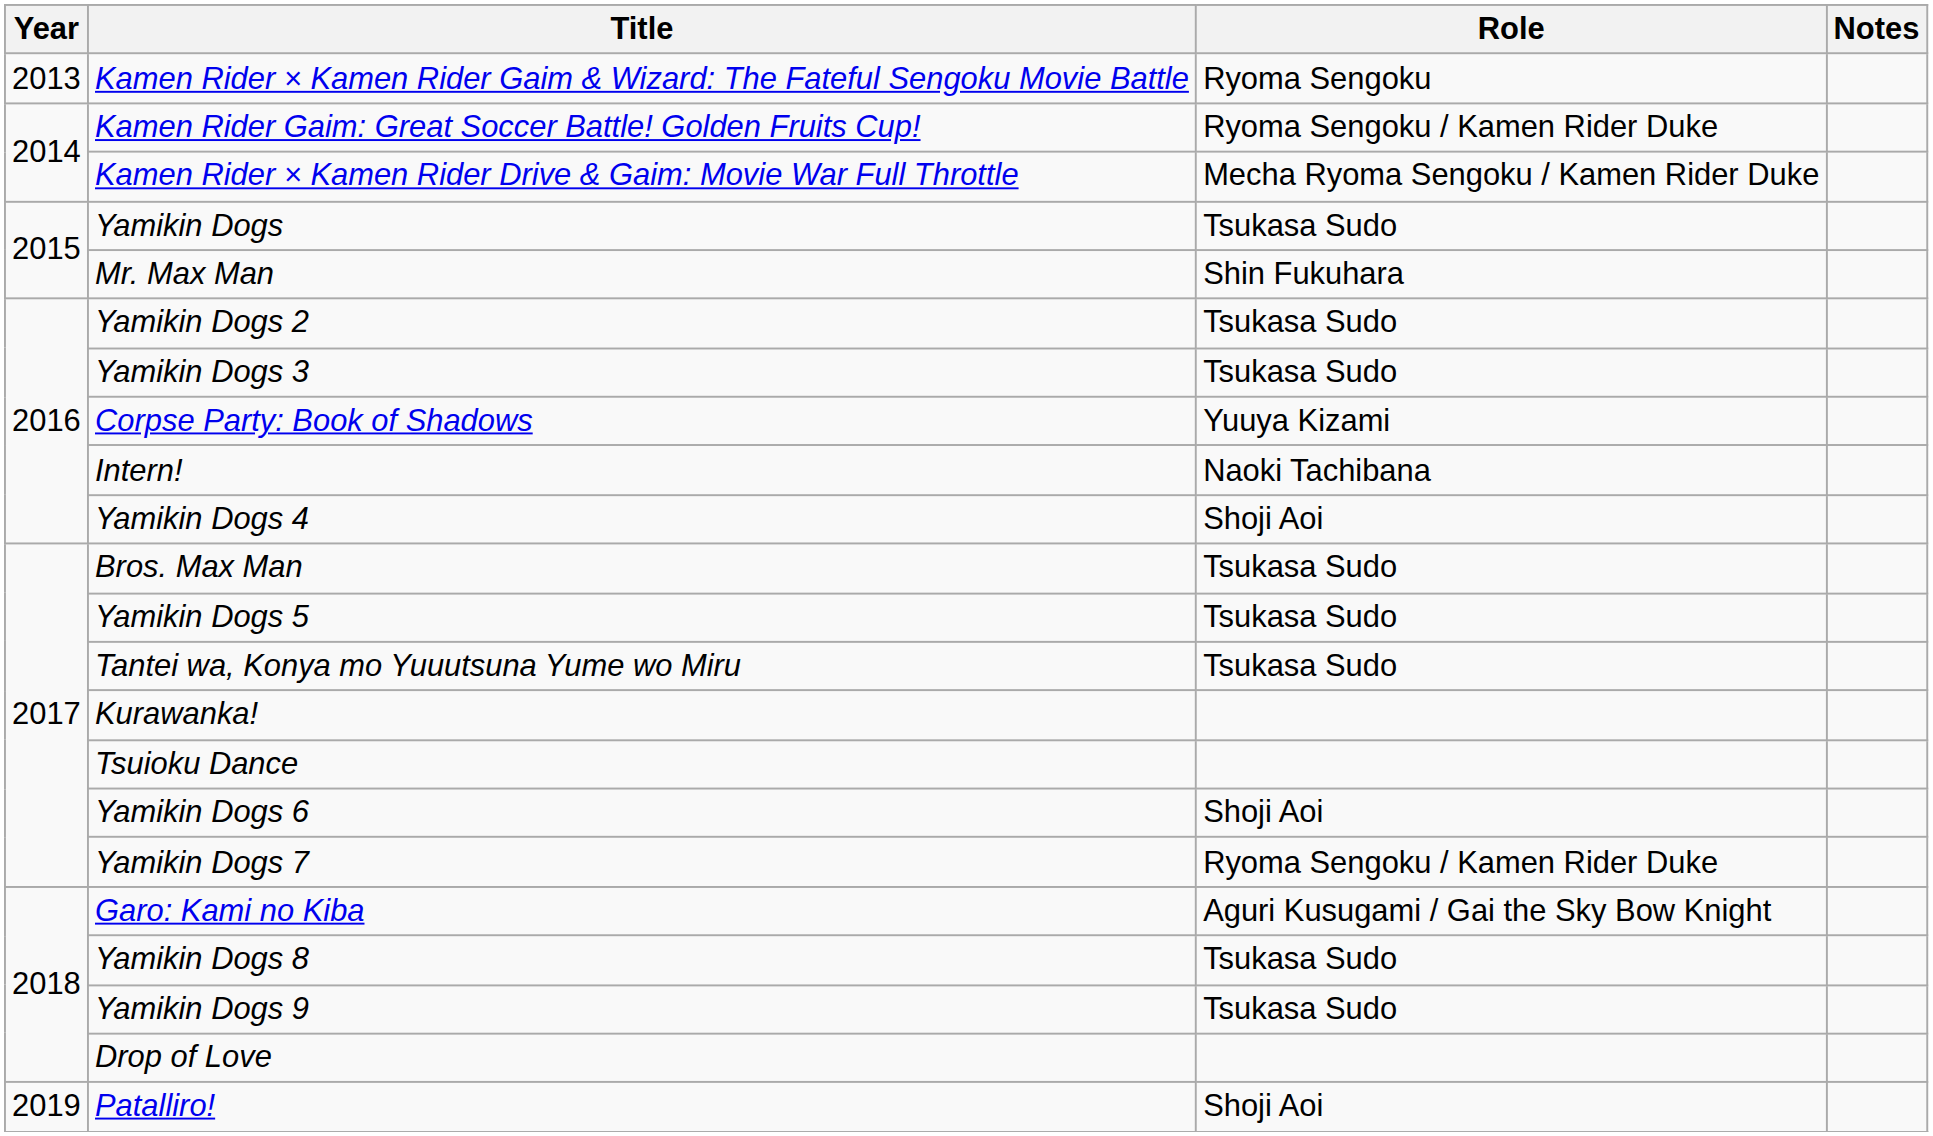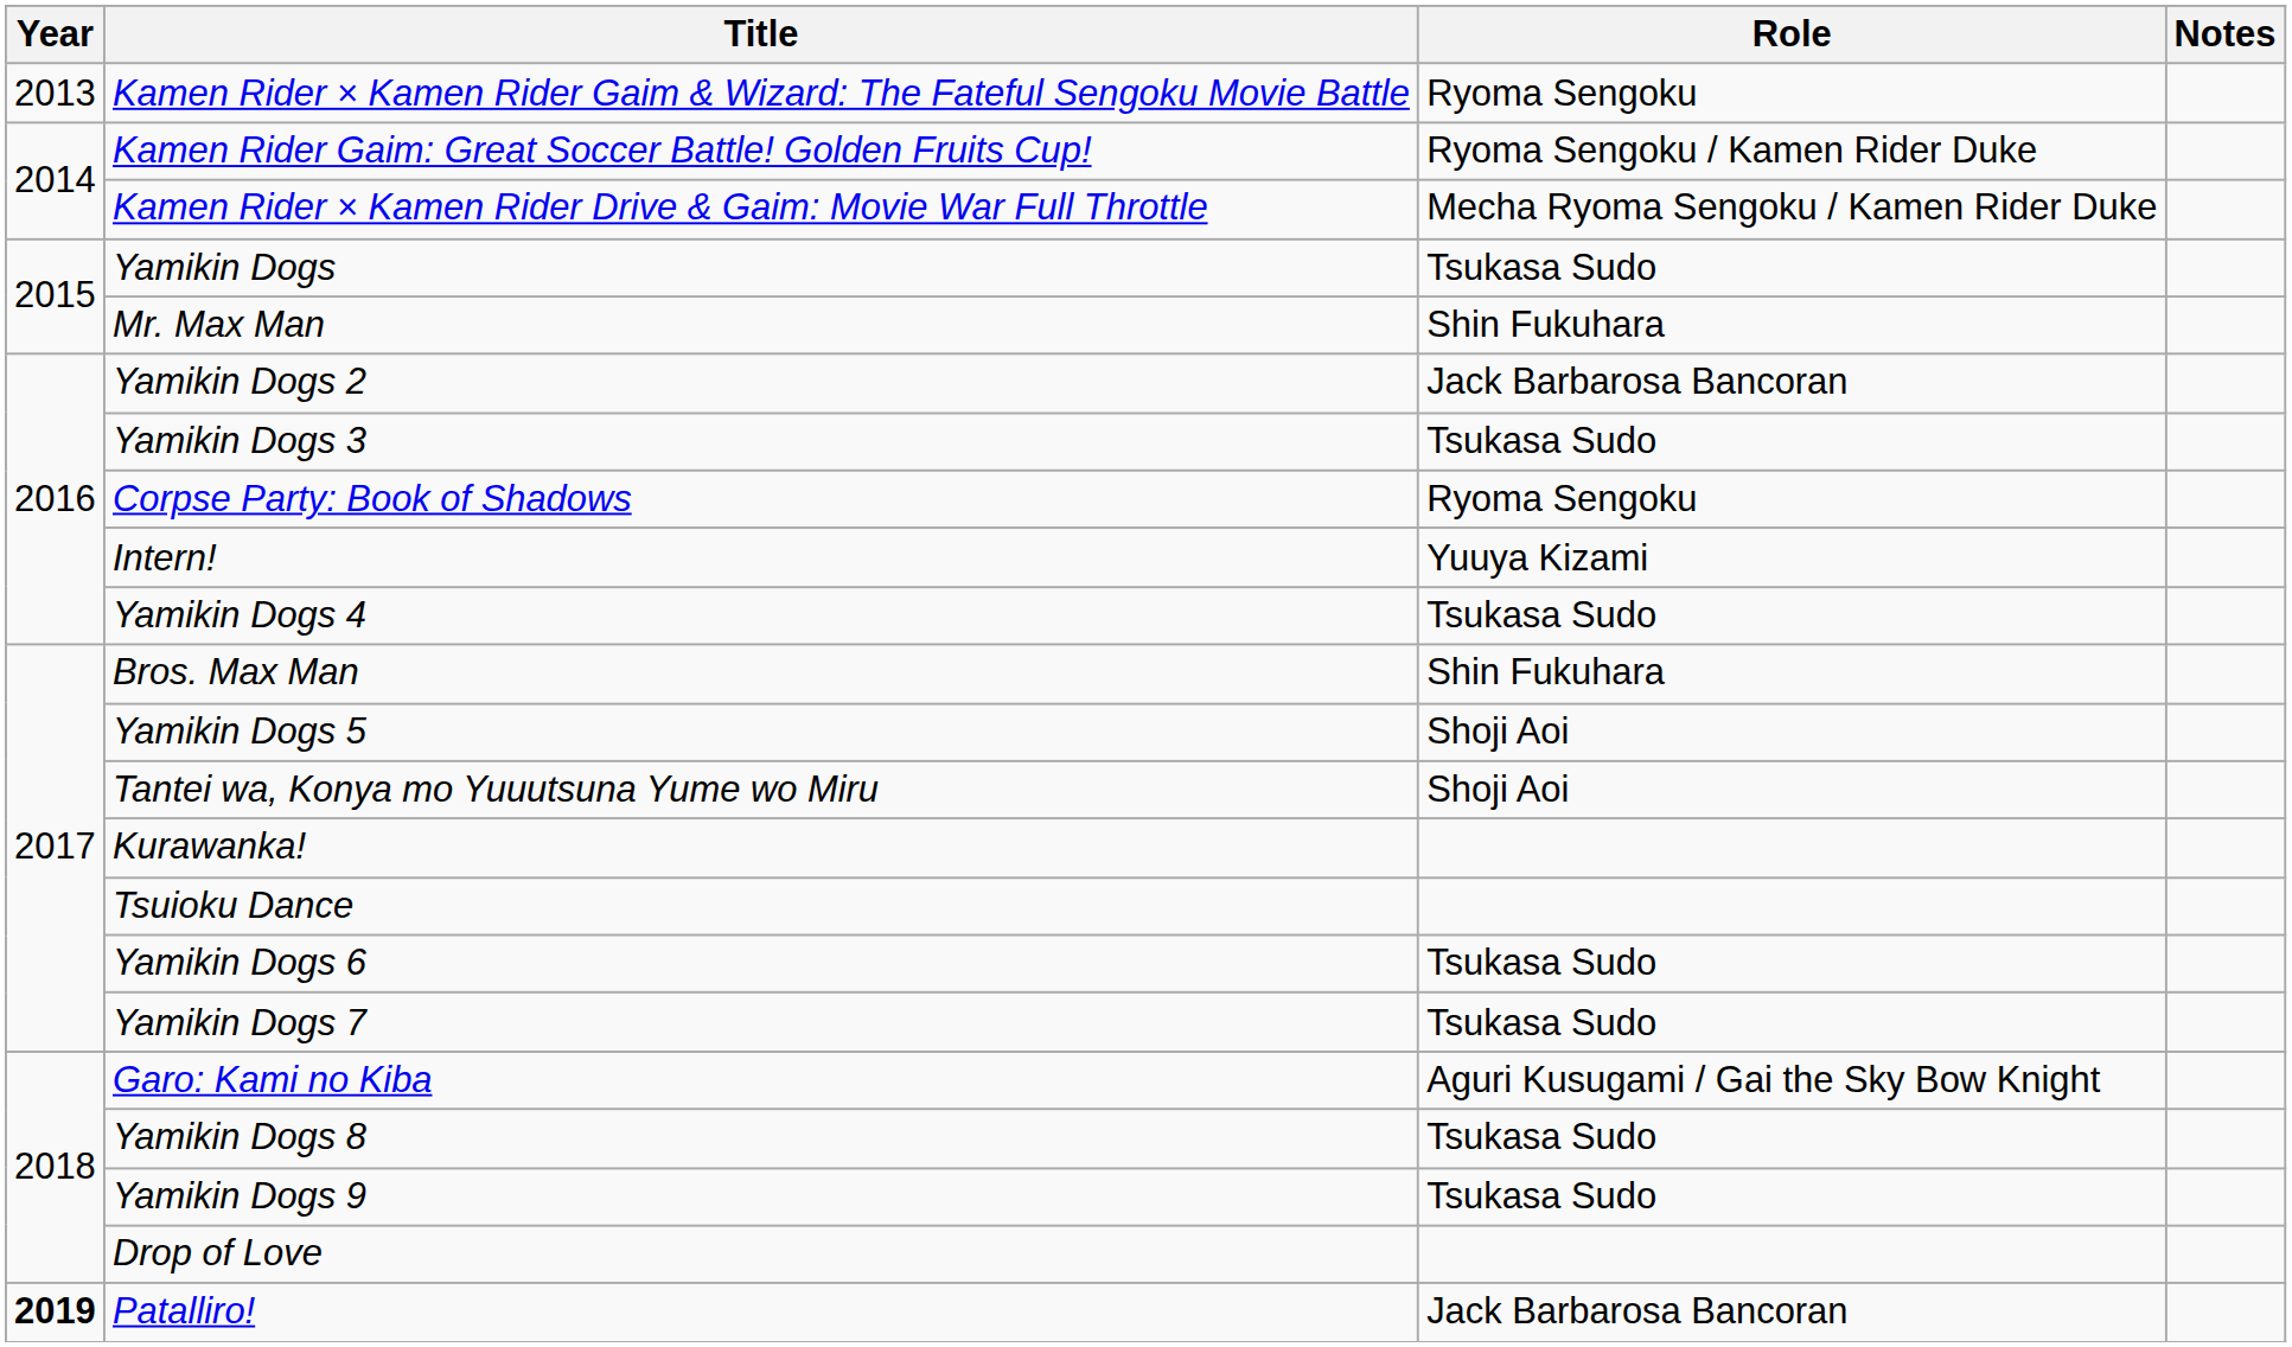 <table class="wikitable">
 <tr>
 <th>Year</th>
 <th>Title</th>
 <th>Role</th>
 <th>Notes</th>
 </tr>
 <tr>
 <td>2013</td>
 <td><em><a href='#'>Kamen Rider × Kamen Rider Gaim & Wizard: The Fateful Sengoku Movie Battle</a></em></td>
 <td>Ryoma Sengoku</td>
 <td></td>
 </tr>
 <tr>
 <td rowspan="2">2014</td>
 <td><em><a href='#'>Kamen Rider Gaim: Great Soccer Battle! Golden Fruits Cup!</a></em></td>
 <td>Ryoma Sengoku / Kamen Rider Duke</td>
 <td></td>
 </tr>
 <tr>
 <td><em><a href='#'>Kamen Rider × Kamen Rider Drive & Gaim: Movie War Full Throttle</a></em></td>
 <td>Mecha Ryoma Sengoku / Kamen Rider Duke</td>
 <td></td>
 </tr>
 <tr>
 <td rowspan="2">2015</td>
 <td><em>Yamikin Dogs</em></td>
 <td>Tsukasa Sudo</td>
 <td></td>
 </tr>
 <tr>
 <td><em>Mr. Max Man</em></td>
 <td>Shin Fukuhara</td>
 <td></td>
 </tr>
 <tr>
 <td rowspan="5">2016</td>
 <td><em>Yamikin Dogs 2</em></td>
-<td>Tsukasa Sudo</td>
+<td>Jack Barbarosa Bancoran</td>
 <td></td>
 </tr>
 <tr>
 <td><em>Yamikin Dogs 3</em></td>
 <td>Tsukasa Sudo</td>
 <td></td>
 </tr>
 <tr>
 <td><em><a href='#'>Corpse Party: Book of Shadows</a></em></td>
+<td>Ryoma Sengoku</td>
+<td></td>
+</tr>
+<tr>
+<td><em>Intern!</em></td>
 <td>Yuuya Kizami</td>
 <td></td>
 </tr>
 <tr>
-<td><em>Intern!</em></td>
-<td>Naoki Tachibana</td>
-<td></td>
-</tr>
-<tr>
 <td><em>Yamikin Dogs 4</em></td>
-<td>Shoji Aoi</td>
+<td>Tsukasa Sudo</td>
 <td></td>
 </tr>
 <tr>
 <td rowspan="7">2017</td>
 <td><em>Bros. Max Man</em></td>
-<td>Tsukasa Sudo</td>
+<td>Shin Fukuhara</td>
 <td></td>
 </tr>
 <tr>
 <td><em>Yamikin Dogs 5</em></td>
-<td>Tsukasa Sudo</td>
+<td>Shoji Aoi</td>
 <td></td>
 </tr>
 <tr>
 <td><em>Tantei wa, Konya mo Yuuutsuna Yume wo Miru</em></td>
-<td>Tsukasa Sudo</td>
+<td>Shoji Aoi</td>
 <td></td>
 </tr>
 <tr>
 <td><em>Kurawanka!</em></td>
 <td></td>
 <td></td>
 </tr>
 <tr>
 <td><em>Tsuioku Dance</em></td>
 <td></td>
 <td></td>
 </tr>
 <tr>
 <td><em>Yamikin Dogs 6</em></td>
-<td>Shoji Aoi</td>
+<td>Tsukasa Sudo</td>
 <td></td>
 </tr>
 <tr>
 <td><em>Yamikin Dogs 7</em></td>
-<td>Ryoma Sengoku / Kamen Rider Duke</td>
+<td>Tsukasa Sudo</td>
 <td></td>
 </tr>
 <tr>
 <td rowspan="4">2018</td>
 <td><em><a href='#'>Garo: Kami no Kiba</a></em></td>
 <td>Aguri Kusugami / Gai the Sky Bow Knight</td>
 <td></td>
 </tr>
 <tr>
 <td><em>Yamikin Dogs 8</em></td>
 <td>Tsukasa Sudo</td>
 <td></td>
 </tr>
 <tr>
 <td><em>Yamikin Dogs 9</em></td>
 <td>Tsukasa Sudo</td>
 <td></td>
 </tr>
 <tr>
 <td><em>Drop of Love</em></td>
 <td></td>
 <td></td>
 </tr>
 <tr>
-<td>2019</td>
+<td><strong>2019</strong></td>
 <td><em><a href='#'>Patalliro!</a></em></td>
-<td>Shoji Aoi</td>
+<td>Jack Barbarosa Bancoran</td>
 <td></td>
 </tr>
 <tr>
 </tr>
 </table>
